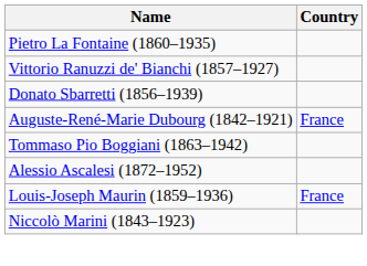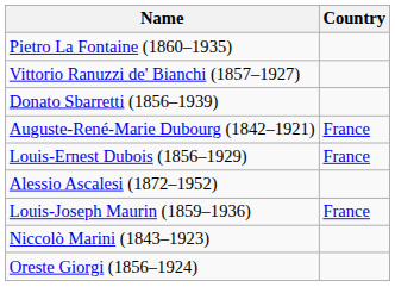 <table class="wikitable sortable">
 <tr>
 <th>Name</th>
 <th>Country</th>
 </tr>
 <tr>
 <td><a href='#'>Pietro La Fontaine</a> (1860–1935)</td>
 <td></td>
 </tr>
 <tr>
 <td><a href='#'>Vittorio Ranuzzi de' Bianchi</a> (1857–1927)</td>
 <td></td>
 </tr>
 <tr>
 <td><a href='#'>Donato Sbarretti</a> (1856–1939)</td>
 <td></td>
 </tr>
 <tr>
 <td><a href='#'>Auguste-René-Marie Dubourg</a> (1842–1921)</td>
 <td> <a href='#'>France</a></td>
 </tr>
 <tr>
-<td><a href='#'>Tommaso Pio Boggiani</a> (1863–1942)</td>
-<td></td>
+<td><a href='#'>Louis-Ernest Dubois</a> (1856–1929)</td>
+<td> <a href='#'>France</a></td>
 </tr>
 <tr>
 <td><a href='#'>Alessio Ascalesi</a> (1872–1952)</td>
 <td></td>
 </tr>
 <tr>
 <td><a href='#'>Louis-Joseph Maurin</a> (1859–1936)</td>
 <td> <a href='#'>France</a></td>
 </tr>
 <tr>
 <td><a href='#'>Niccolò Marini</a> (1843–1923)</td>
 <td></td>
 </tr>
+<tr>
+<td><a href='#'>Oreste Giorgi</a> (1856–1924)</td>
+<td></td>
+</tr>
 </table>
